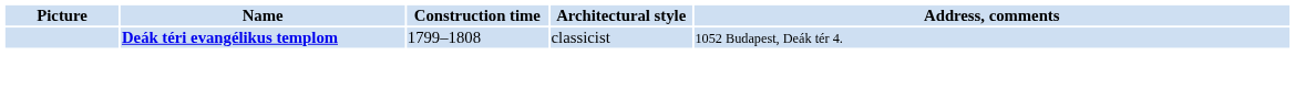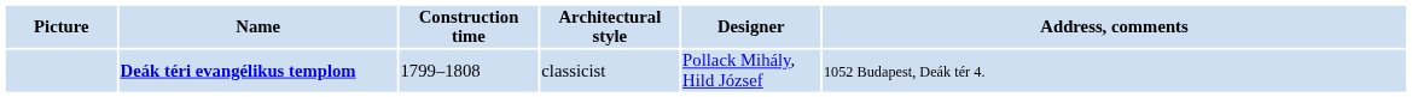 <table width="100%">
 <tr>
 <th bgcolor="#CEDFF2" width="8%">Picture</th>
 <th bgcolor="#CEDFF2" width="20%">Name</th>
 <th bgcolor="#CEDFF2" width="10%">Construction time</th>
 <th bgcolor="#CEDFF2" width="10%">Architectural style</th>
+<th bgcolor="#CEDFF2" width="10%">Designer</th>
 <th bgcolor="#CEDFF2" width="42%">Address, comments</th>
 </tr>
 <tr>
 <td bgcolor="#CEDFF2"></td>
 <td bgcolor="#CEDFF2"><strong><a href='#'>Deák téri evangélikus templom</a></strong></td>
 <td bgcolor="#CEDFF2">1799–1808</td>
 <td bgcolor="#CEDFF2">classicist</td>
+<td bgcolor="#CEDFF2"><a href='#'>Pollack Mihály</a>, <a href='#'>Hild József</a></td>
 <td bgcolor="#CEDFF2"><small>1052 Budapest, Deák tér 4.</small></td>
 </tr>
 </table>
